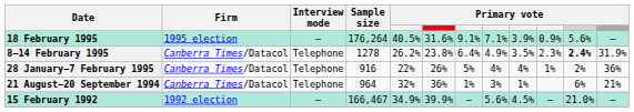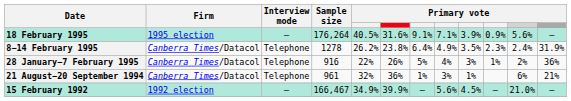 <table class="nowrap wikitable sortable tpl-blanktable" style=text-align:center;font-size:100%>
 <tr>
 <th rowspan=2>Date</th>
 <th rowspan=2>Firm</th>
 <th rowspan=2 class=unsortable>Interview<br>mode</th>
 <th rowspan=2 class=unsortable>Sample<br>size</th>
 <th colspan="9">Primary vote</th>
 </tr>
 <tr>
 <th class="unsortable" style=background:></th>
 <th class="unsortable" style="background:#F00011"></th>
 <th class="unsortable" style=background:></th>
 <th class="unsortable" style=background:></th>
 <th class="unsortable" style=background:></th>
 <th class=unsortable style=background:></th>
 <th class=unsortable style=background:lightgray></th>
 <th class=unsortable style=background:darkgrey></th>
 </tr>
 <tr style=background:#b0e9db>
 <td style=text-align:left><strong>18 February 1995</strong></td>
 <td style=text-align:left><a href='#'>1995 election</a></td>
 <td>—</td>
 <td>176,264</td>
 <td>40.5%</td>
 <td>31.6%</td>
 <td>9.1%</td>
 <td>7.1%</td>
 <td>3.9%</td>
 <td>0.9%</td>
 <td>5.6%</td>
 <td>—</td>
 </tr>
 <tr>
 <th style=text-align:left>8−14 February 1995</th>
 <td style=text-align:left><em><a href='#'>Canberra Times</a></em>/Datacol</td>
 <td>Telephone</td>
 <td>1278</td>
 <td>26.2%</td>
 <td>23.8%</td>
 <td>6.4%</td>
 <td>4.9%</td>
 <td>3.5%</td>
 <td>2.3%</td>
-<td><strong>2.4%</strong></td>
+<td>2.4%</td>
 <td>31.9%</td>
 </tr>
 <tr>
 <th style=text-align:left>28 January−7 February 1995</th>
 <td style=text-align:left><em><a href='#'>Canberra Times</a></em>/Datacol</td>
 <td>Telephone</td>
 <td>916</td>
 <td>22%</td>
 <td>26%</td>
 <td>5%</td>
 <td>4%</td>
-<td>4%</td>
+<td>3%</td>
 <td>1%</td>
 <td>2%</td>
 <td>36%</td>
 </tr>
 <tr>
 <th style=text-align:left>21 August−20 September 1994</th>
 <td style=text-align:left><em><a href='#'>Canberra Times</a></em>/Datacol</td>
 <td>Telephone</td>
-<td>964</td>
+<td>961</td>
 <td>32%</td>
 <td>36%</td>
 <td>1%</td>
 <td>3%</td>
 <td>1%</td>
 <td></td>
 <td>6%</td>
 <td>21%</td>
 </tr>
 <tr style=background:#b0e9db>
 <td style=text-align:left><strong>15 February 1992</strong></td>
 <td style=text-align:left><a href='#'>1992 election</a></td>
 <td>—</td>
 <td>166,467</td>
 <td>34.9%</td>
 <td>39.9%</td>
 <td>—</td>
 <td>5.6%</td>
 <td>4.5%</td>
 <td>—</td>
 <td>21.0%</td>
 <td>—</td>
 </tr>
 </table>
